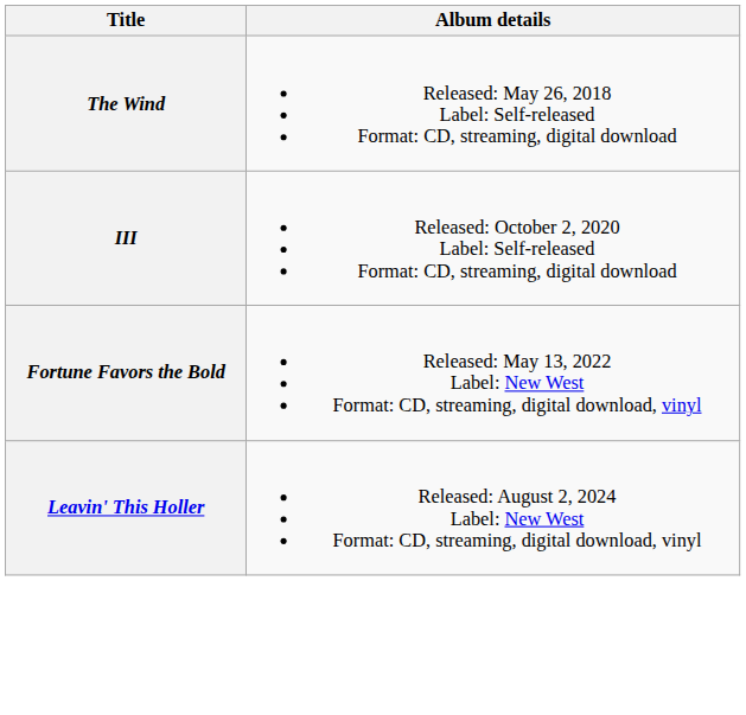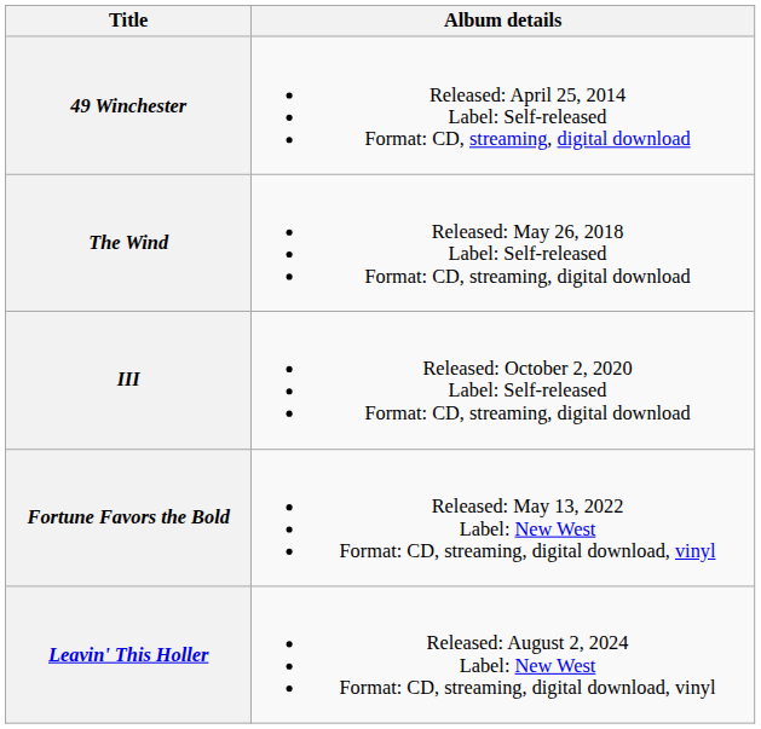 <table class="wikitable plainrowheaders" style="text-align:center;">
 <tr>
 <th scope="col" style="width:12em;">Title</th>
 <th scope="col" style="width:25em;">Album details</th>
+</tr>
+<tr>
+<th scope="row"><em>49 Winchester</em></th>
+<td><br><ul><li>Released: April 25, 2014</li><li>Label: Self-released</li><li>Format: CD, <a href='#'>streaming</a>, <a href='#'>digital download</a></li></ul></td>
 </tr>
 <tr>
 <th scope="row"><em>The Wind</em></th>
 <td><br><ul><li>Released: May 26, 2018</li><li>Label: Self-released</li><li>Format: CD, streaming, digital download</li></ul></td>
 </tr>
 <tr>
 <th scope="row"><em>III</em></th>
 <td><br><ul><li>Released: October 2, 2020</li><li>Label: Self-released</li><li>Format: CD, streaming, digital download</li></ul></td>
 </tr>
 <tr>
 <th scope="row"><em>Fortune Favors the Bold</em></th>
 <td><br><ul><li>Released: May 13, 2022</li><li>Label: <a href='#'>New West</a></li><li>Format: CD, streaming, digital download, <a href='#'>vinyl</a></li></ul></td>
 </tr>
 <tr>
 <th scope="row"><em><a href='#'>Leavin' This Holler</a></em></th>
 <td><br><ul><li>Released: August 2, 2024</li><li>Label: <a href='#'>New West</a></li><li>Format: CD, streaming, digital download, vinyl</li></ul></td>
 </tr>
 </table>
